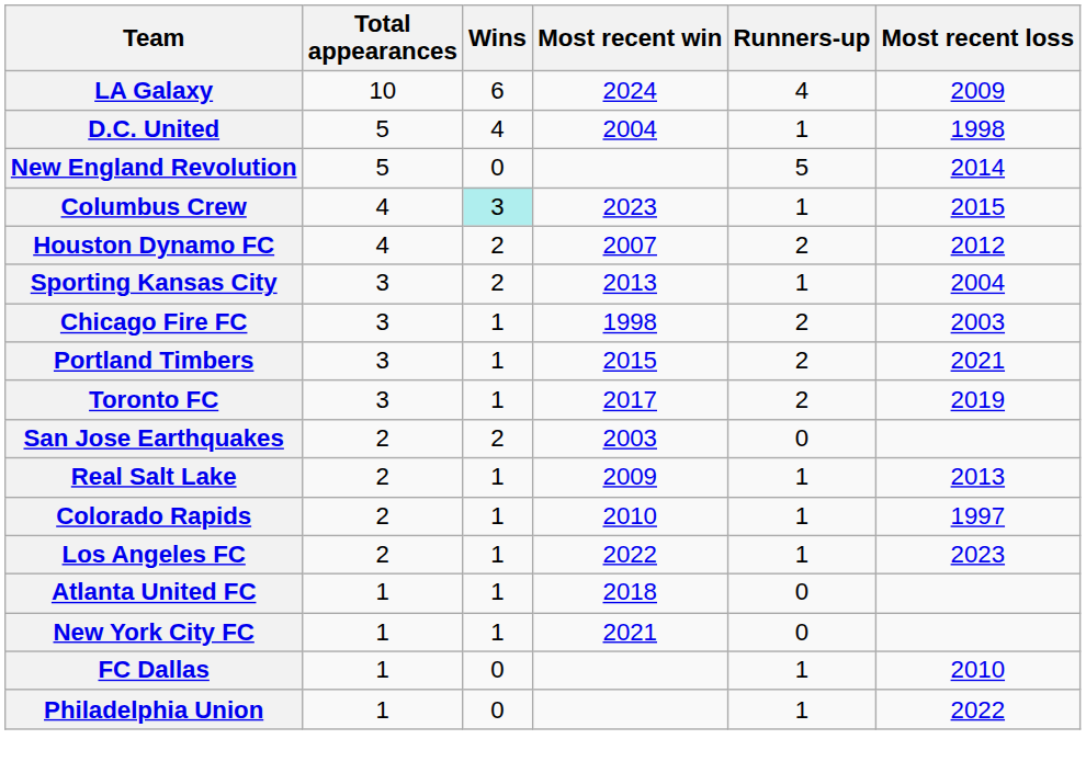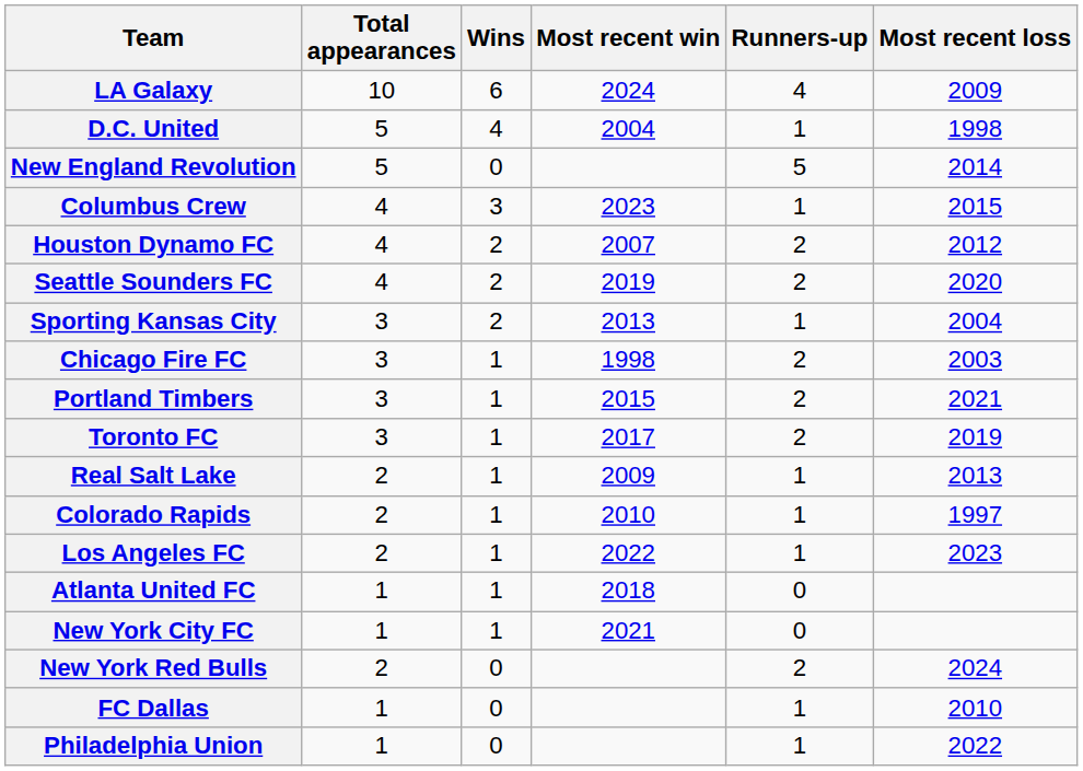 <table class="wikitable sortable plainrowheaders" style="text-align:center">
 <tr>
 <th scope="col">Team</th>
 <th scope="col">Total<br>appearances</th>
 <th scope="col">Wins</th>
 <th scope="col">Most recent win</th>
 <th scope="col">Runners-up</th>
 <th scope="col">Most recent loss<br></th>
 </tr>
 <tr>
 <th scope="row"><a href='#'>LA Galaxy</a></th>
 <td>10</td>
 <td>6</td>
 <td><a href='#'>2024</a></td>
 <td>4</td>
 <td><a href='#'>2009</a></td>
 </tr>
 <tr>
 <th scope="row"><a href='#'>D.C. United</a></th>
 <td>5</td>
 <td>4</td>
 <td><a href='#'>2004</a></td>
 <td>1</td>
 <td><a href='#'>1998</a></td>
 </tr>
 <tr>
 <th scope="row"><a href='#'>New England Revolution</a></th>
 <td>5</td>
 <td>0</td>
 <td></td>
 <td>5</td>
 <td><a href='#'>2014</a></td>
 </tr>
 <tr>
 <th scope="row"><a href='#'>Columbus Crew</a></th>
 <td>4</td>
-<td style="background: paleturquoise;">3</td>
+<td>3</td>
 <td><a href='#'>2023</a></td>
 <td>1</td>
 <td><a href='#'>2015</a></td>
 </tr>
 <tr>
 <th scope="row"><a href='#'>Houston Dynamo FC</a></th>
 <td>4</td>
 <td>2</td>
 <td><a href='#'>2007</a></td>
 <td>2</td>
 <td><a href='#'>2012</a></td>
+</tr>
+<tr>
+<th scope="row"><a href='#'>Seattle Sounders FC</a></th>
+<td>4</td>
+<td>2</td>
+<td><a href='#'>2019</a></td>
+<td>2</td>
+<td><a href='#'>2020</a></td>
 </tr>
 <tr>
 <th scope="row"><a href='#'>Sporting Kansas City</a></th>
 <td>3</td>
 <td>2</td>
 <td><a href='#'>2013</a></td>
 <td>1</td>
 <td><a href='#'>2004</a></td>
 </tr>
 <tr>
 <th scope="row"><a href='#'>Chicago Fire FC</a></th>
 <td>3</td>
 <td>1</td>
 <td><a href='#'>1998</a></td>
 <td>2</td>
 <td><a href='#'>2003</a></td>
 </tr>
 <tr>
 <th scope="row"><a href='#'>Portland Timbers</a></th>
 <td>3</td>
 <td>1</td>
 <td><a href='#'>2015</a></td>
 <td>2</td>
 <td><a href='#'>2021</a></td>
 </tr>
 <tr>
 <th scope="row"><a href='#'>Toronto FC</a></th>
 <td>3</td>
 <td>1</td>
 <td><a href='#'>2017</a></td>
 <td>2</td>
 <td><a href='#'>2019</a></td>
-</tr>
-<tr>
-<th scope="row"><a href='#'>San Jose Earthquakes</a></th>
-<td>2</td>
-<td>2</td>
-<td><a href='#'>2003</a></td>
-<td>0</td>
-<td></td>
 </tr>
 <tr>
 <th scope="row"><a href='#'>Real Salt Lake</a></th>
 <td>2</td>
 <td>1</td>
 <td><a href='#'>2009</a></td>
 <td>1</td>
 <td><a href='#'>2013</a></td>
 </tr>
 <tr>
 <th scope="row"><a href='#'>Colorado Rapids</a></th>
 <td>2</td>
 <td>1</td>
 <td><a href='#'>2010</a></td>
 <td>1</td>
 <td><a href='#'>1997</a></td>
 </tr>
 <tr>
 <th scope="row"><a href='#'>Los Angeles FC</a></th>
 <td>2</td>
 <td>1</td>
 <td><a href='#'>2022</a></td>
 <td>1</td>
 <td><a href='#'>2023</a></td>
 </tr>
 <tr>
 <th scope="row"><a href='#'>Atlanta United FC</a></th>
 <td>1</td>
 <td>1</td>
 <td><a href='#'>2018</a></td>
 <td>0</td>
 <td></td>
 </tr>
 <tr>
 <th scope="row"><a href='#'>New York City FC</a></th>
 <td>1</td>
 <td>1</td>
 <td><a href='#'>2021</a></td>
 <td>0</td>
 <td></td>
 </tr>
 <tr>
+<th scope="row"><a href='#'>New York Red Bulls</a></th>
+<td>2</td>
+<td>0</td>
+<td></td>
+<td>2</td>
+<td><a href='#'>2024</a></td>
+</tr>
+<tr>
 <th scope="row"><a href='#'>FC Dallas</a></th>
 <td>1</td>
 <td>0</td>
 <td></td>
 <td>1</td>
 <td><a href='#'>2010</a></td>
 </tr>
 <tr>
 <th scope="row"><a href='#'>Philadelphia Union</a></th>
 <td>1</td>
 <td>0</td>
 <td></td>
 <td>1</td>
 <td><a href='#'>2022</a></td>
 </tr>
 </table>
